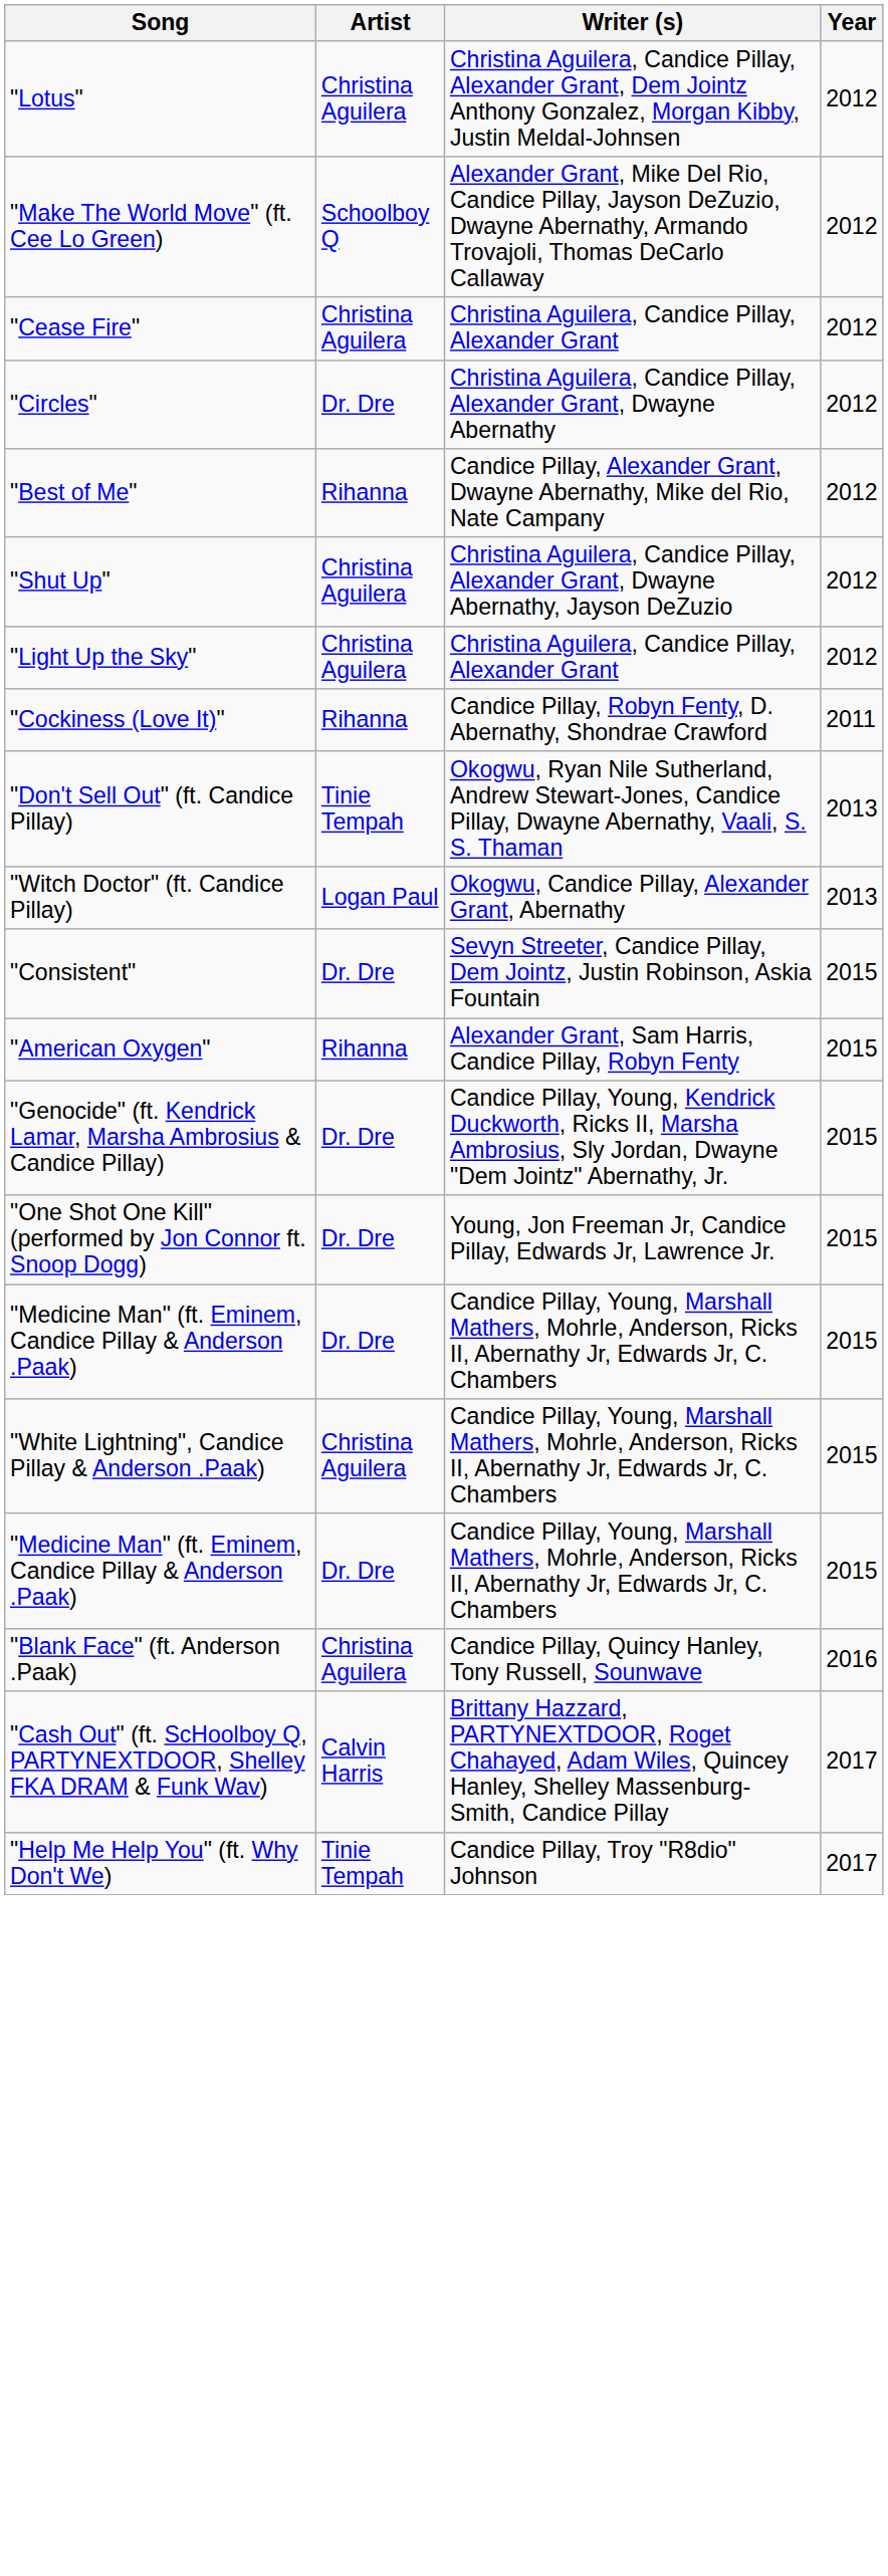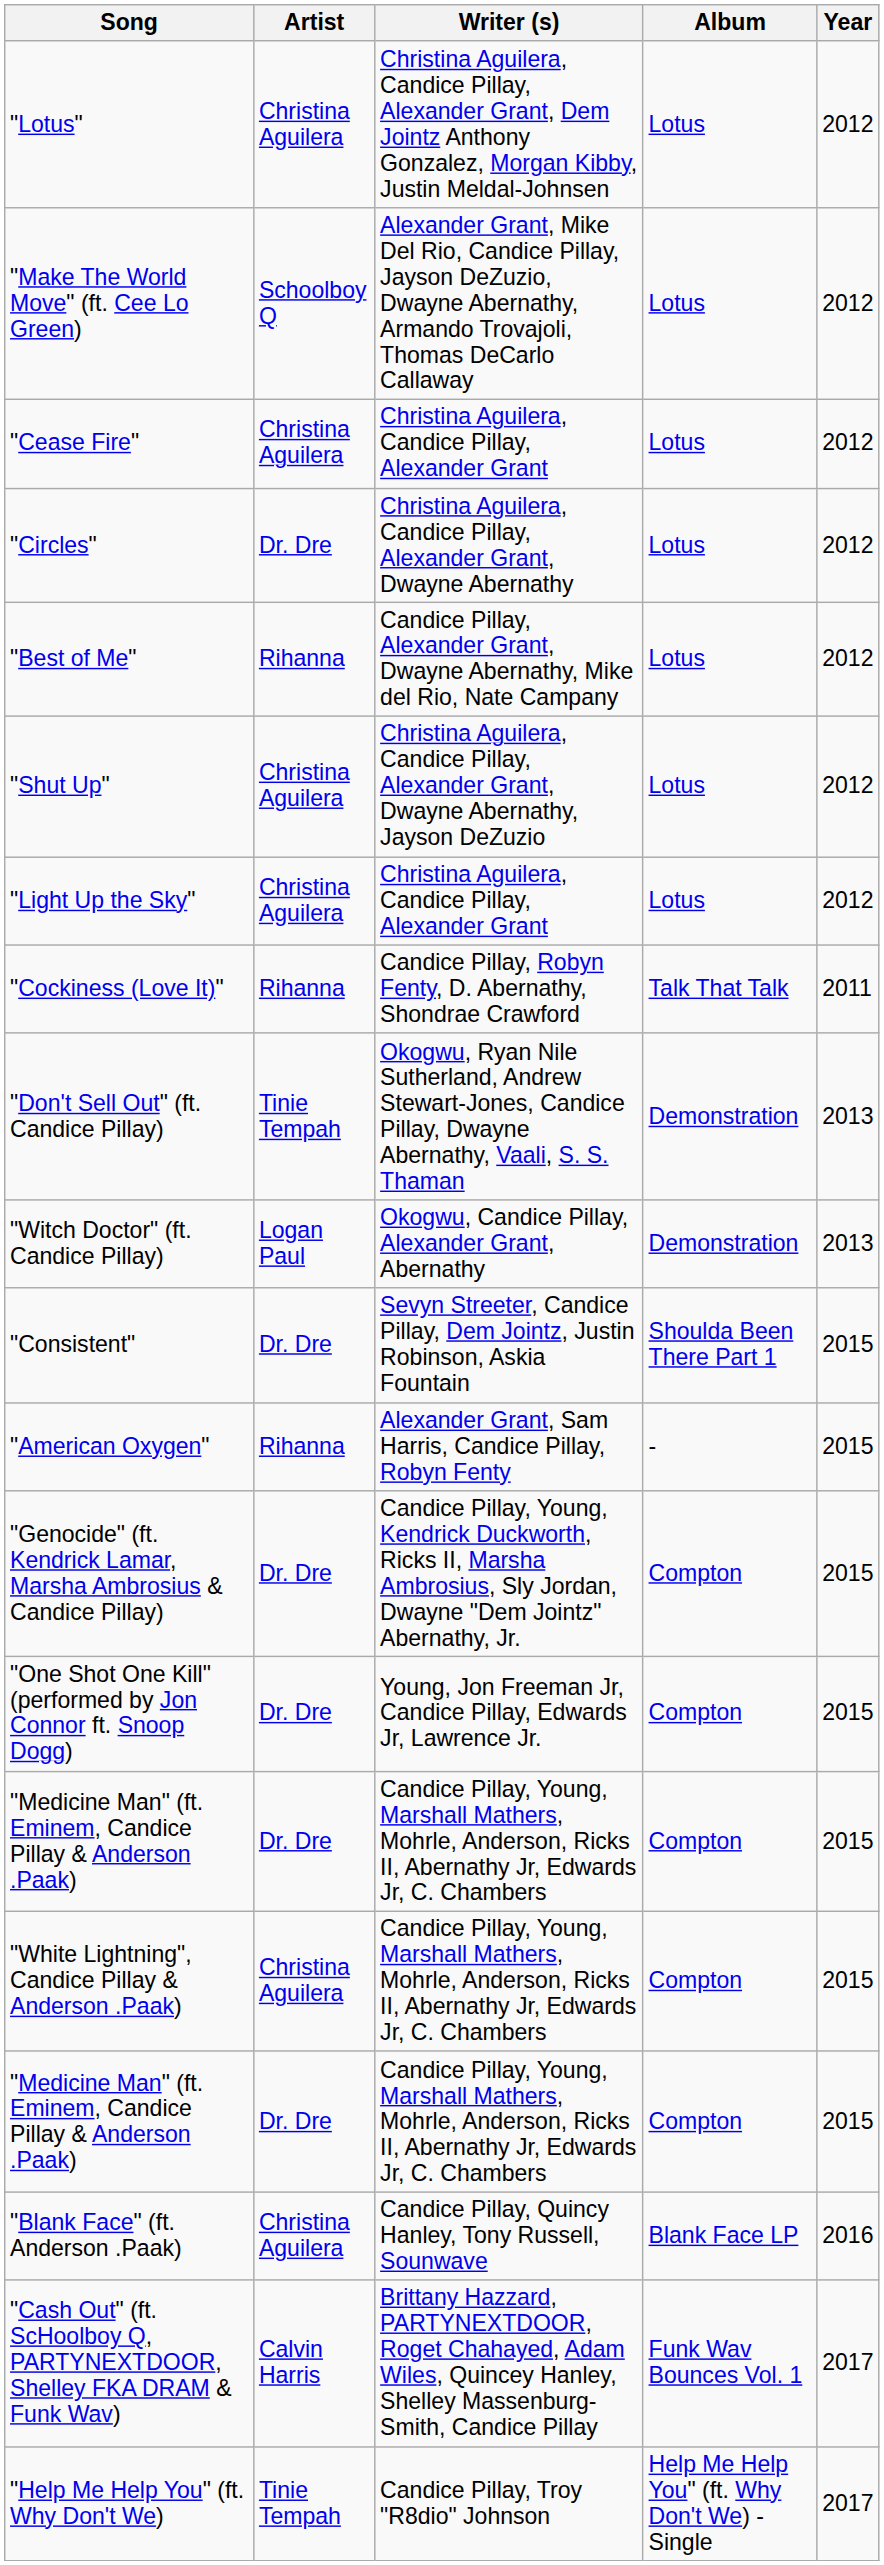 <table class="wikitable">
 <tr>
 <th>Song</th>
 <th>Artist</th>
 <th>Writer (s)</th>
+<th>Album</th>
 <th>Year</th>
 </tr>
 <tr>
 <td>"<a href='#'>Lotus</a>"</td>
 <td><a href='#'>Christina Aguilera</a></td>
 <td><a href='#'>Christina Aguilera</a>, Candice Pillay, <a href='#'>Alexander Grant</a>, <a href='#'>Dem Jointz</a> Anthony Gonzalez, <a href='#'>Morgan Kibby</a>, Justin Meldal-Johnsen</td>
+<td><a href='#'>Lotus</a></td>
 <td>2012</td>
 </tr>
 <tr>
 <td>"<a href='#'>Make The World Move</a>" (ft. <a href='#'>Cee Lo Green</a>)</td>
 <td><a href='#'>Schoolboy Q</a></td>
 <td><a href='#'>Alexander Grant</a>, Mike Del Rio, Candice Pillay, Jayson DeZuzio, Dwayne Abernathy, Armando Trovajoli, Thomas DeCarlo Callaway</td>
+<td><a href='#'>Lotus</a></td>
 <td>2012</td>
 </tr>
 <tr>
 <td>"<a href='#'>Cease Fire</a>"</td>
 <td><a href='#'>Christina Aguilera</a></td>
 <td><a href='#'>Christina Aguilera</a>, Candice Pillay, <a href='#'>Alexander Grant</a></td>
+<td><a href='#'>Lotus</a></td>
 <td>2012</td>
 </tr>
 <tr>
 <td>"<a href='#'>Circles</a>"</td>
 <td><a href='#'>Dr. Dre</a></td>
 <td><a href='#'>Christina Aguilera</a>, Candice Pillay, <a href='#'>Alexander Grant</a>, Dwayne Abernathy</td>
+<td><a href='#'>Lotus</a></td>
 <td>2012</td>
 </tr>
 <tr>
 <td>"<a href='#'>Best of Me</a>"</td>
 <td><a href='#'>Rihanna</a></td>
 <td>Candice Pillay, <a href='#'>Alexander Grant</a>, Dwayne Abernathy, Mike del Rio, Nate Campany</td>
+<td><a href='#'>Lotus</a></td>
 <td>2012</td>
 </tr>
 <tr>
 <td>"<a href='#'>Shut Up</a>"</td>
 <td><a href='#'>Christina Aguilera</a></td>
 <td><a href='#'>Christina Aguilera</a>, Candice Pillay, <a href='#'>Alexander Grant</a>, Dwayne Abernathy, Jayson DeZuzio</td>
+<td><a href='#'>Lotus</a></td>
 <td>2012</td>
 </tr>
 <tr>
 <td>"<a href='#'>Light Up the Sky</a>"</td>
 <td><a href='#'>Christina Aguilera</a></td>
 <td><a href='#'>Christina Aguilera</a>, Candice Pillay, <a href='#'>Alexander Grant</a></td>
+<td><a href='#'>Lotus</a></td>
 <td>2012</td>
 </tr>
 <tr>
 <td>"<a href='#'>Cockiness (Love It)</a>"</td>
 <td><a href='#'>Rihanna</a></td>
 <td>Candice Pillay, <a href='#'>Robyn Fenty</a>, D. Abernathy, Shondrae Crawford</td>
+<td><a href='#'>Talk That Talk</a></td>
 <td>2011</td>
 </tr>
 <tr>
 <td>"<a href='#'>Don't Sell Out</a>" (ft. Candice Pillay)</td>
 <td><a href='#'>Tinie Tempah</a></td>
 <td><a href='#'>Okogwu</a>, Ryan Nile Sutherland, Andrew Stewart-Jones, Candice Pillay, Dwayne Abernathy, <a href='#'>Vaali</a>, <a href='#'>S. S. Thaman</a></td>
+<td><a href='#'>Demonstration</a></td>
 <td>2013</td>
 </tr>
 <tr>
 <td>"Witch Doctor" (ft. Candice Pillay)</td>
 <td><a href='#'>Logan Paul</a></td>
 <td><a href='#'>Okogwu</a>, Candice Pillay, <a href='#'>Alexander Grant</a>, Abernathy</td>
+<td><a href='#'>Demonstration</a></td>
 <td>2013</td>
 </tr>
 <tr>
 <td>"Consistent"</td>
 <td><a href='#'>Dr. Dre</a></td>
 <td><a href='#'>Sevyn Streeter</a>, Candice Pillay, <a href='#'>Dem Jointz</a>, Justin Robinson, Askia Fountain</td>
+<td><a href='#'>Shoulda Been There Part 1</a></td>
 <td>2015</td>
 </tr>
 <tr>
 <td>"<a href='#'>American Oxygen</a>"</td>
 <td><a href='#'>Rihanna</a></td>
 <td><a href='#'>Alexander Grant</a>, Sam Harris, Candice Pillay, <a href='#'>Robyn Fenty</a></td>
+<td>-</td>
 <td>2015</td>
 </tr>
 <tr>
 <td>"Genocide" (ft. <a href='#'>Kendrick Lamar</a>, <a href='#'>Marsha Ambrosius</a> & Candice Pillay)</td>
 <td><a href='#'>Dr. Dre</a></td>
 <td>Candice Pillay, Young, <a href='#'>Kendrick Duckworth</a>, Ricks II, <a href='#'>Marsha Ambrosius</a>, Sly Jordan, Dwayne "Dem Jointz" Abernathy, Jr.</td>
+<td><a href='#'>Compton</a></td>
 <td>2015</td>
 </tr>
 <tr>
 <td>"One Shot One Kill" (performed by <a href='#'>Jon Connor</a> ft. <a href='#'>Snoop Dogg</a>)</td>
 <td><a href='#'>Dr. Dre</a></td>
 <td>Young, Jon Freeman Jr, Candice Pillay, Edwards Jr, Lawrence Jr.</td>
+<td><a href='#'>Compton</a></td>
 <td>2015</td>
 </tr>
 <tr>
 <td>"Medicine Man" (ft. <a href='#'>Eminem</a>, Candice Pillay & <a href='#'>Anderson .Paak</a>)</td>
 <td><a href='#'>Dr. Dre</a></td>
 <td>Candice Pillay, Young, <a href='#'>Marshall Mathers</a>, Mohrle, Anderson, Ricks II, Abernathy Jr, Edwards Jr, C. Chambers</td>
+<td><a href='#'>Compton</a></td>
 <td>2015</td>
 </tr>
 <tr>
 <td>"White Lightning", Candice Pillay & <a href='#'>Anderson .Paak</a>)</td>
 <td><a href='#'>Christina Aguilera</a></td>
 <td>Candice Pillay, Young, <a href='#'>Marshall Mathers</a>, Mohrle, Anderson, Ricks II, Abernathy Jr, Edwards Jr, C. Chambers</td>
+<td><a href='#'>Compton</a></td>
 <td>2015</td>
 </tr>
 <tr>
 <td>"<a href='#'>Medicine Man</a>" (ft. <a href='#'>Eminem</a>, Candice Pillay & <a href='#'>Anderson .Paak</a>)</td>
 <td><a href='#'>Dr. Dre</a></td>
 <td>Candice Pillay, Young, <a href='#'>Marshall Mathers</a>, Mohrle, Anderson, Ricks II, Abernathy Jr, Edwards Jr, C. Chambers</td>
+<td><a href='#'>Compton</a></td>
 <td>2015</td>
 </tr>
 <tr>
 <td>"<a href='#'>Blank Face</a>" (ft. Anderson .Paak)</td>
 <td><a href='#'>Christina Aguilera</a></td>
 <td>Candice Pillay, Quincy Hanley, Tony Russell, <a href='#'>Sounwave</a></td>
+<td><a href='#'>Blank Face LP</a></td>
 <td>2016</td>
 </tr>
 <tr>
 <td>"<a href='#'>Cash Out</a>" (ft. <a href='#'>ScHoolboy Q</a>, <a href='#'>PARTYNEXTDOOR</a>, <a href='#'>Shelley FKA DRAM</a> & <a href='#'>Funk Wav</a>)</td>
 <td><a href='#'>Calvin Harris</a></td>
 <td><a href='#'>Brittany Hazzard</a>, <a href='#'>PARTYNEXTDOOR</a>, <a href='#'>Roget Chahayed</a>, <a href='#'>Adam Wiles</a>, Quincey Hanley, Shelley Massenburg-Smith, Candice Pillay</td>
+<td><a href='#'>Funk Wav Bounces Vol. 1</a></td>
 <td>2017</td>
 </tr>
 <tr>
 <td>"<a href='#'>Help Me Help You</a>" (ft. <a href='#'>Why Don't We</a>)</td>
 <td><a href='#'>Tinie Tempah</a></td>
 <td>Candice Pillay, Troy "R8dio" Johnson</td>
+<td><a href='#'>Help Me Help You</a>" (ft. <a href='#'>Why Don't We</a>) - Single</td>
 <td>2017</td>
 </tr>
 </table>
